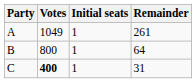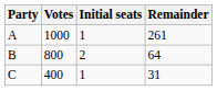 <table class="wikitable">
 <tr>
 <th>Party</th>
 <th>Votes</th>
 <th>Initial seats</th>
 <th>Remainder</th>
 </tr>
 <tr>
 <td>A</td>
-<td>1049</td>
+<td>1000</td>
 <td>1</td>
 <td>261</td>
 </tr>
 <tr>
 <td>B</td>
 <td>800</td>
-<td>1</td>
+<td>2</td>
 <td>64</td>
 </tr>
 <tr>
 <td>C</td>
-<td><strong>400</strong></td>
+<td>400</td>
 <td>1</td>
 <td>31</td>
 </tr>
 </table>
